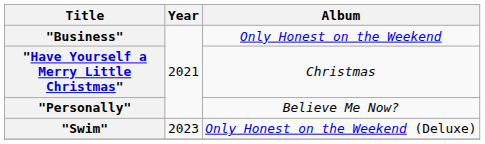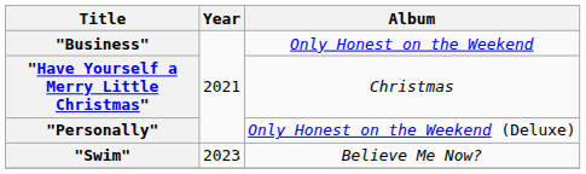 <table class="wikitable plainrowheaders" style="text-align:center">
 <tr>
 <th scope="col" style="width:12em;">Title</th>
 <th scope="col">Year</th>
 <th scope="col">Album</th>
 </tr>
 <tr>
 <th scope="row">"Business"<br></th>
 <td rowspan="3">2021</td>
 <td><em><a href='#'>Only Honest on the Weekend</a></em></td>
 </tr>
 <tr>
 <th scope="row">"<a href='#'>Have Yourself a Merry Little Christmas</a>"</th>
 <td><em>Christmas</em></td>
 </tr>
 <tr>
 <th scope="row">"Personally"</th>
-<td><em>Believe Me Now?</em></td>
+<td><em><a href='#'>Only Honest on the Weekend</a></em> (Deluxe)</td>
 </tr>
 <tr>
 <th scope="row">"Swim"<br></th>
 <td>2023</td>
-<td><em><a href='#'>Only Honest on the Weekend</a></em> (Deluxe)</td>
+<td><em>Believe Me Now?</em></td>
 </tr>
 <tr>
 </tr>
 </table>
